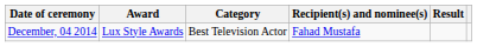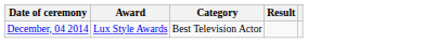 <table class="wikitable sortable">
 <tr>
 <th>Date of ceremony</th>
 <th>Award</th>
 <th>Category</th>
-<th>Recipient(s) and nominee(s)</th>
 <th scope="col" class="unsortable">Result</th>
 <th scope="col" class="unsortable"></th>
 </tr>
 <tr>
 <td><a href='#'>December, 04 2014</a></td>
 <td><a href='#'>Lux Style Awards</a></td>
 <td>Best Television Actor</td>
-<td><a href='#'>Fahad Mustafa</a></td>
 <td></td>
 <td></td>
 </tr>
 </table>
